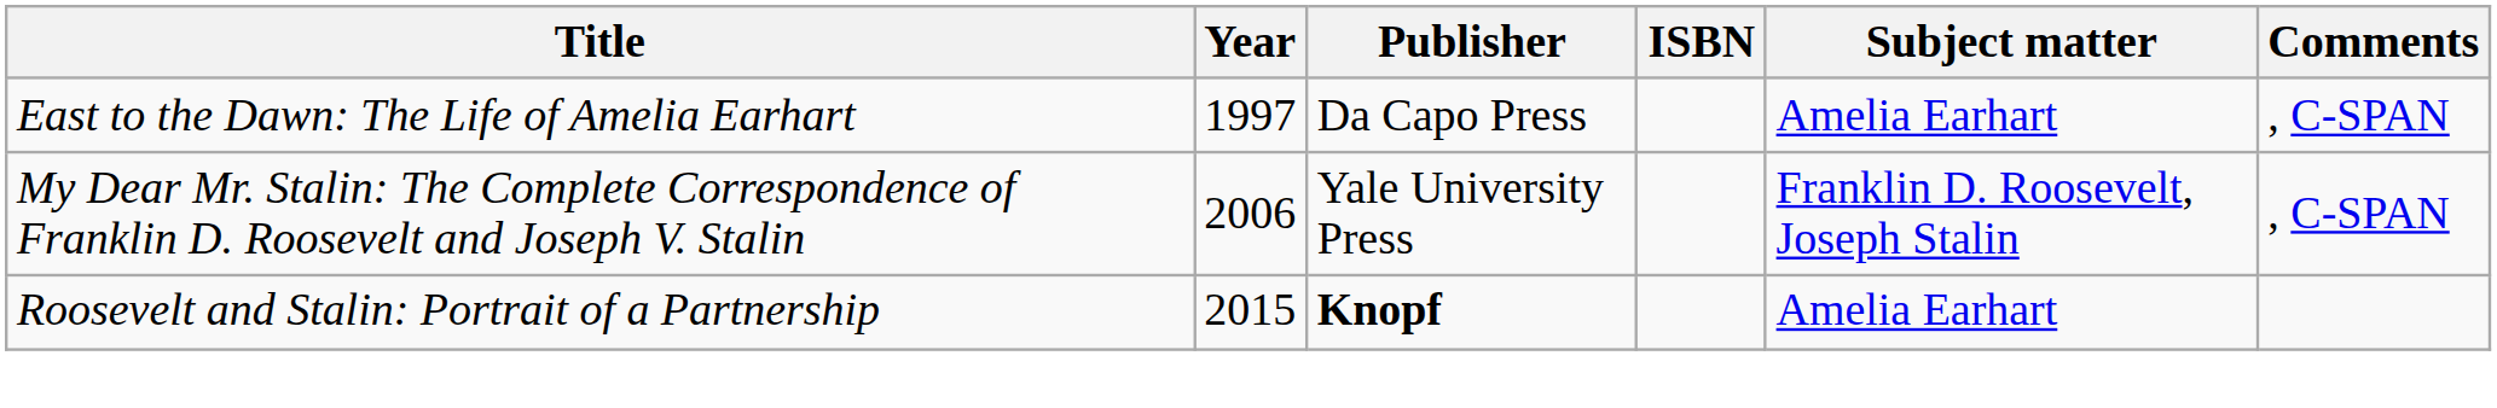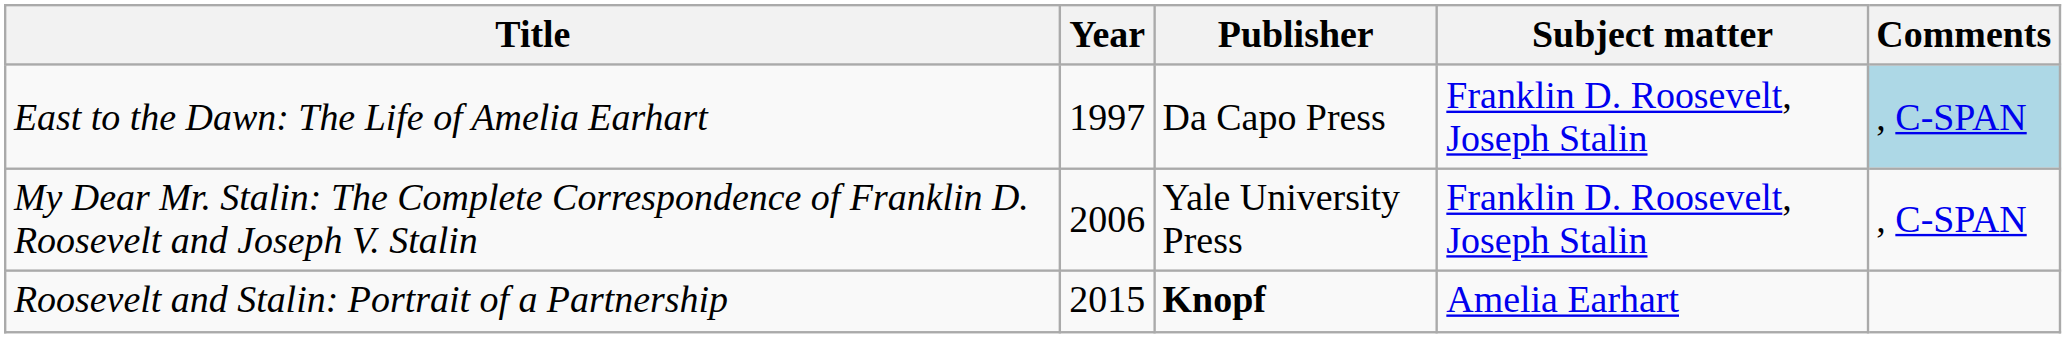 <table class="wikitable sortable">
 <tr>
 <th>Title</th>
 <th>Year</th>
 <th>Publisher</th>
-<th>ISBN</th>
 <th>Subject matter</th>
 <th>Comments</th>
 </tr>
 <tr>
 <td><em>East to the Dawn: The Life of Amelia Earhart</em></td>
 <td>1997</td>
 <td>Da Capo Press</td>
-<td></td>
-<td><a href='#'>Amelia Earhart</a></td>
-<td>, <a href='#'>C-SPAN</a></td>
+<td><a href='#'>Franklin D. Roosevelt</a>, <a href='#'>Joseph Stalin</a></td>
+<td style="background: lightblue;">, <a href='#'>C-SPAN</a></td>
 </tr>
 <tr>
 <td><em>My Dear Mr. Stalin: The Complete Correspondence of Franklin D. Roosevelt and Joseph V. Stalin</em></td>
 <td>2006</td>
 <td>Yale University Press</td>
-<td></td>
 <td><a href='#'>Franklin D. Roosevelt</a>, <a href='#'>Joseph Stalin</a></td>
 <td>, <a href='#'>C-SPAN</a></td>
 </tr>
 <tr>
 <td><em>Roosevelt and Stalin: Portrait of a Partnership</em></td>
 <td>2015</td>
 <td><strong>Knopf</strong></td>
-<td></td>
 <td><a href='#'>Amelia Earhart</a></td>
 <td></td>
 </tr>
 </table>
